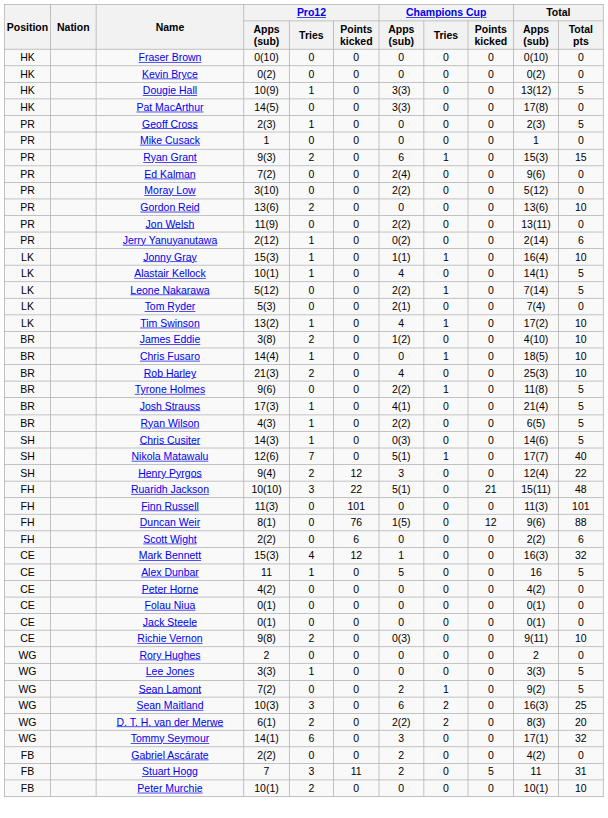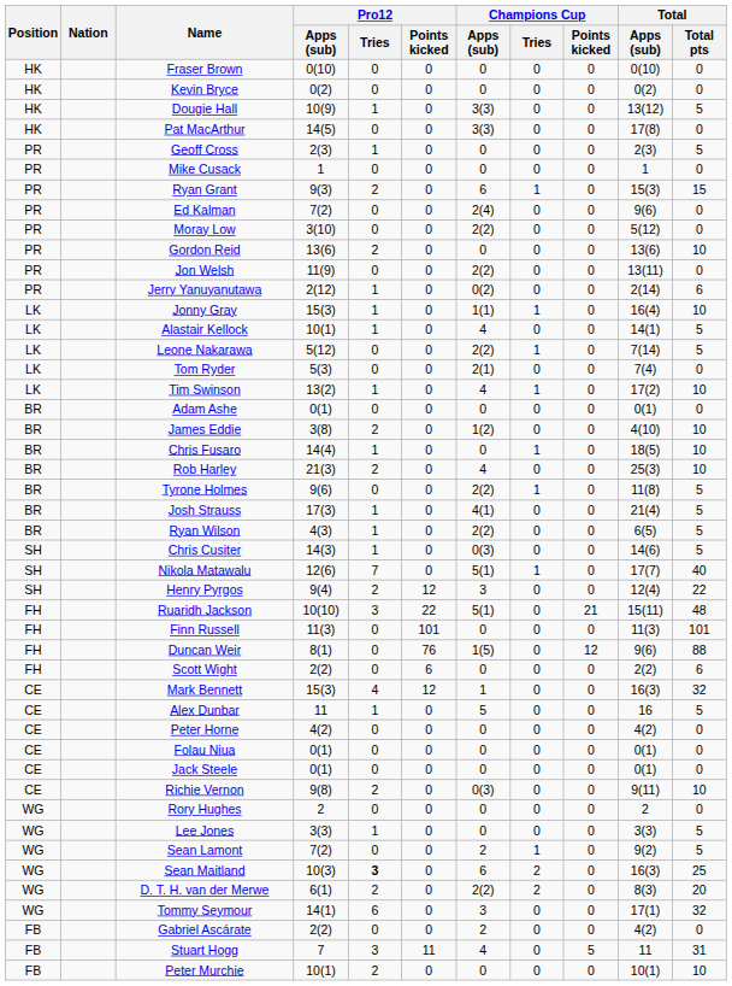 <table class="wikitable" style="font-size: 95%; text-align: center;">
 <tr>
 <th rowspan=2 width=60>Position</th>
 <th rowspan=2 width=60>Nation</th>
 <th rowspan=2 width=220>Name</th>
 <th colspan=3 width=150><a href='#'>Pro12</a></th>
 <th colspan=3 width=150><a href='#'>Champions Cup</a></th>
 <th colspan=2>Total</th>
 </tr>
 <tr>
 <th rowspan=1 style="width:60px;">Apps<br>(sub)</th>
 <th rowspan=1 style="width:60px;">Tries</th>
 <th rowspan=1 style="width:60px;">Points<br>kicked</th>
 <th rowspan=1 style="width:60px;">Apps<br>(sub)</th>
 <th rowspan=1 style="width:60px;">Tries</th>
 <th rowspan=1 style="width:60px;">Points<br>kicked</th>
 <th rowspan=1 style="width:60px;">Apps<br>(sub)</th>
 <th rowspan=1 style="width:60px;">Total pts</th>
 </tr>
 <tr>
 <td>HK</td>
 <td></td>
 <td><a href='#'>Fraser Brown</a></td>
 <td>0(10)</td>
 <td>0</td>
 <td>0</td>
 <td>0</td>
 <td>0</td>
 <td>0</td>
 <td>0(10)</td>
 <td>0</td>
 </tr>
 <tr>
 <td>HK</td>
 <td></td>
 <td><a href='#'>Kevin Bryce</a></td>
 <td>0(2)</td>
 <td>0</td>
 <td>0</td>
 <td>0</td>
 <td>0</td>
 <td>0</td>
 <td>0(2)</td>
 <td>0</td>
 </tr>
 <tr>
 <td>HK</td>
 <td></td>
 <td><a href='#'>Dougie Hall</a></td>
 <td>10(9)</td>
 <td>1</td>
 <td>0</td>
 <td>3(3)</td>
 <td>0</td>
 <td>0</td>
 <td>13(12)</td>
 <td>5</td>
 </tr>
 <tr>
 <td>HK</td>
 <td></td>
 <td><a href='#'>Pat MacArthur</a></td>
 <td>14(5)</td>
 <td>0</td>
 <td>0</td>
 <td>3(3)</td>
 <td>0</td>
 <td>0</td>
 <td>17(8)</td>
 <td>0</td>
 </tr>
 <tr>
 <td>PR</td>
 <td></td>
 <td><a href='#'>Geoff Cross</a></td>
 <td>2(3)</td>
 <td>1</td>
 <td>0</td>
 <td>0</td>
 <td>0</td>
 <td>0</td>
 <td>2(3)</td>
 <td>5</td>
 </tr>
 <tr>
 <td>PR</td>
 <td></td>
 <td><a href='#'>Mike Cusack</a></td>
 <td>1</td>
 <td>0</td>
 <td>0</td>
 <td>0</td>
 <td>0</td>
 <td>0</td>
 <td>1</td>
 <td>0</td>
 </tr>
 <tr>
 <td>PR</td>
 <td></td>
 <td><a href='#'>Ryan Grant</a></td>
 <td>9(3)</td>
 <td>2</td>
 <td>0</td>
 <td>6</td>
 <td>1</td>
 <td>0</td>
 <td>15(3)</td>
 <td>15</td>
 </tr>
 <tr>
 <td>PR</td>
 <td></td>
 <td><a href='#'>Ed Kalman</a></td>
 <td>7(2)</td>
 <td>0</td>
 <td>0</td>
 <td>2(4)</td>
 <td>0</td>
 <td>0</td>
 <td>9(6)</td>
 <td>0</td>
 </tr>
 <tr>
 <td>PR</td>
 <td></td>
 <td><a href='#'>Moray Low</a></td>
 <td>3(10)</td>
 <td>0</td>
 <td>0</td>
 <td>2(2)</td>
 <td>0</td>
 <td>0</td>
 <td>5(12)</td>
 <td>0</td>
 </tr>
 <tr>
 <td>PR</td>
 <td></td>
 <td><a href='#'>Gordon Reid</a></td>
 <td>13(6)</td>
 <td>2</td>
 <td>0</td>
 <td>0</td>
 <td>0</td>
 <td>0</td>
 <td>13(6)</td>
 <td>10</td>
 </tr>
 <tr>
 <td>PR</td>
 <td></td>
 <td><a href='#'>Jon Welsh</a></td>
 <td>11(9)</td>
 <td>0</td>
 <td>0</td>
 <td>2(2)</td>
 <td>0</td>
 <td>0</td>
 <td>13(11)</td>
 <td>0</td>
 </tr>
 <tr>
 <td>PR</td>
 <td></td>
 <td><a href='#'>Jerry Yanuyanutawa</a></td>
 <td>2(12)</td>
 <td>1</td>
 <td>0</td>
 <td>0(2)</td>
 <td>0</td>
 <td>0</td>
 <td>2(14)</td>
 <td>6</td>
 </tr>
 <tr>
 <td>LK</td>
 <td></td>
 <td><a href='#'>Jonny Gray</a></td>
 <td>15(3)</td>
 <td>1</td>
 <td>0</td>
 <td>1(1)</td>
 <td>1</td>
 <td>0</td>
 <td>16(4)</td>
 <td>10</td>
 </tr>
 <tr>
 <td>LK</td>
 <td></td>
 <td><a href='#'>Alastair Kellock</a></td>
 <td>10(1)</td>
 <td>1</td>
 <td>0</td>
 <td>4</td>
 <td>0</td>
 <td>0</td>
 <td>14(1)</td>
 <td>5</td>
 </tr>
 <tr>
 <td>LK</td>
 <td></td>
 <td><a href='#'>Leone Nakarawa</a></td>
 <td>5(12)</td>
 <td>0</td>
 <td>0</td>
 <td>2(2)</td>
 <td>1</td>
 <td>0</td>
 <td>7(14)</td>
 <td>5</td>
 </tr>
 <tr>
 <td>LK</td>
 <td></td>
 <td><a href='#'>Tom Ryder</a></td>
 <td>5(3)</td>
 <td>0</td>
 <td>0</td>
 <td>2(1)</td>
 <td>0</td>
 <td>0</td>
 <td>7(4)</td>
 <td>0</td>
 </tr>
 <tr>
 <td>LK</td>
 <td></td>
 <td><a href='#'>Tim Swinson</a></td>
 <td>13(2)</td>
 <td>1</td>
 <td>0</td>
 <td>4</td>
 <td>1</td>
 <td>0</td>
 <td>17(2)</td>
 <td>10</td>
+</tr>
+<tr>
+<td>BR</td>
+<td></td>
+<td><a href='#'>Adam Ashe</a></td>
+<td>0(1)</td>
+<td>0</td>
+<td>0</td>
+<td>0</td>
+<td>0</td>
+<td>0</td>
+<td>0(1)</td>
+<td>0</td>
 </tr>
 <tr>
 <td>BR</td>
 <td></td>
 <td><a href='#'>James Eddie</a></td>
 <td>3(8)</td>
 <td>2</td>
 <td>0</td>
 <td>1(2)</td>
 <td>0</td>
 <td>0</td>
 <td>4(10)</td>
 <td>10</td>
 </tr>
 <tr>
 <td>BR</td>
 <td></td>
 <td><a href='#'>Chris Fusaro</a></td>
 <td>14(4)</td>
 <td>1</td>
 <td>0</td>
 <td>0</td>
 <td>1</td>
 <td>0</td>
 <td>18(5)</td>
 <td>10</td>
 </tr>
 <tr>
 <td>BR</td>
 <td></td>
 <td><a href='#'>Rob Harley</a></td>
 <td>21(3)</td>
 <td>2</td>
 <td>0</td>
 <td>4</td>
 <td>0</td>
 <td>0</td>
 <td>25(3)</td>
 <td>10</td>
 </tr>
 <tr>
 <td>BR</td>
 <td></td>
 <td><a href='#'>Tyrone Holmes</a></td>
 <td>9(6)</td>
 <td>0</td>
 <td>0</td>
 <td>2(2)</td>
 <td>1</td>
 <td>0</td>
 <td>11(8)</td>
 <td>5</td>
 </tr>
 <tr>
 <td>BR</td>
 <td></td>
 <td><a href='#'>Josh Strauss</a></td>
 <td>17(3)</td>
 <td>1</td>
 <td>0</td>
 <td>4(1)</td>
 <td>0</td>
 <td>0</td>
 <td>21(4)</td>
 <td>5</td>
 </tr>
 <tr>
 <td>BR</td>
 <td></td>
 <td><a href='#'>Ryan Wilson</a></td>
 <td>4(3)</td>
 <td>1</td>
 <td>0</td>
 <td>2(2)</td>
 <td>0</td>
 <td>0</td>
 <td>6(5)</td>
 <td>5</td>
 </tr>
 <tr>
 <td>SH</td>
 <td></td>
 <td><a href='#'>Chris Cusiter</a></td>
 <td>14(3)</td>
 <td>1</td>
 <td>0</td>
 <td>0(3)</td>
 <td>0</td>
 <td>0</td>
 <td>14(6)</td>
 <td>5</td>
 </tr>
 <tr>
 <td>SH</td>
 <td></td>
 <td><a href='#'>Nikola Matawalu</a></td>
 <td>12(6)</td>
 <td>7</td>
 <td>0</td>
 <td>5(1)</td>
 <td>1</td>
 <td>0</td>
 <td>17(7)</td>
 <td>40</td>
 </tr>
 <tr>
 <td>SH</td>
 <td></td>
 <td><a href='#'>Henry Pyrgos</a></td>
 <td>9(4)</td>
 <td>2</td>
 <td>12</td>
 <td>3</td>
 <td>0</td>
 <td>0</td>
 <td>12(4)</td>
 <td>22</td>
 </tr>
 <tr>
 <td>FH</td>
 <td></td>
 <td><a href='#'>Ruaridh Jackson</a></td>
 <td>10(10)</td>
 <td>3</td>
 <td>22</td>
 <td>5(1)</td>
 <td>0</td>
 <td>21</td>
 <td>15(11)</td>
 <td>48</td>
 </tr>
 <tr>
 <td>FH</td>
 <td></td>
 <td><a href='#'>Finn Russell</a></td>
 <td>11(3)</td>
 <td>0</td>
 <td>101</td>
 <td>0</td>
 <td>0</td>
 <td>0</td>
 <td>11(3)</td>
 <td>101</td>
 </tr>
 <tr>
 <td>FH</td>
 <td></td>
 <td><a href='#'>Duncan Weir</a></td>
 <td>8(1)</td>
 <td>0</td>
 <td>76</td>
 <td>1(5)</td>
 <td>0</td>
 <td>12</td>
 <td>9(6)</td>
 <td>88</td>
 </tr>
 <tr>
 <td>FH</td>
 <td></td>
 <td><a href='#'>Scott Wight</a></td>
 <td>2(2)</td>
 <td>0</td>
 <td>6</td>
 <td>0</td>
 <td>0</td>
 <td>0</td>
 <td>2(2)</td>
 <td>6</td>
 </tr>
 <tr>
 <td>CE</td>
 <td></td>
 <td><a href='#'>Mark Bennett</a></td>
 <td>15(3)</td>
 <td>4</td>
 <td>12</td>
 <td>1</td>
 <td>0</td>
 <td>0</td>
 <td>16(3)</td>
 <td>32</td>
 </tr>
 <tr>
 <td>CE</td>
 <td></td>
 <td><a href='#'>Alex Dunbar</a></td>
 <td>11</td>
 <td>1</td>
 <td>0</td>
 <td>5</td>
 <td>0</td>
 <td>0</td>
 <td>16</td>
 <td>5</td>
 </tr>
 <tr>
 <td>CE</td>
 <td></td>
 <td><a href='#'>Peter Horne</a></td>
 <td>4(2)</td>
 <td>0</td>
 <td>0</td>
 <td>0</td>
 <td>0</td>
 <td>0</td>
 <td>4(2)</td>
 <td>0</td>
 </tr>
 <tr>
 <td>CE</td>
 <td></td>
 <td><a href='#'>Folau Niua</a></td>
 <td>0(1)</td>
 <td>0</td>
 <td>0</td>
 <td>0</td>
 <td>0</td>
 <td>0</td>
 <td>0(1)</td>
 <td>0</td>
 </tr>
 <tr>
 <td>CE</td>
 <td></td>
 <td><a href='#'>Jack Steele</a></td>
 <td>0(1)</td>
 <td>0</td>
 <td>0</td>
 <td>0</td>
 <td>0</td>
 <td>0</td>
 <td>0(1)</td>
 <td>0</td>
 </tr>
 <tr>
 <td>CE</td>
 <td></td>
 <td><a href='#'>Richie Vernon</a></td>
 <td>9(8)</td>
 <td>2</td>
 <td>0</td>
 <td>0(3)</td>
 <td>0</td>
 <td>0</td>
 <td>9(11)</td>
 <td>10</td>
 </tr>
 <tr>
 <td>WG</td>
 <td></td>
 <td><a href='#'>Rory Hughes</a></td>
 <td>2</td>
 <td>0</td>
 <td>0</td>
 <td>0</td>
 <td>0</td>
 <td>0</td>
 <td>2</td>
 <td>0</td>
 </tr>
 <tr>
 <td>WG</td>
 <td></td>
 <td><a href='#'>Lee Jones</a></td>
 <td>3(3)</td>
 <td>1</td>
 <td>0</td>
 <td>0</td>
 <td>0</td>
 <td>0</td>
 <td>3(3)</td>
 <td>5</td>
 </tr>
 <tr>
 <td>WG</td>
 <td></td>
 <td><a href='#'>Sean Lamont</a></td>
 <td>7(2)</td>
 <td>0</td>
 <td>0</td>
 <td>2</td>
 <td>1</td>
 <td>0</td>
 <td>9(2)</td>
 <td>5</td>
 </tr>
 <tr>
 <td>WG</td>
 <td></td>
 <td><a href='#'>Sean Maitland</a></td>
 <td>10(3)</td>
-<td>3</td>
+<td><strong>3</strong></td>
 <td>0</td>
 <td>6</td>
 <td>2</td>
 <td>0</td>
 <td>16(3)</td>
 <td>25</td>
 </tr>
 <tr>
 <td>WG</td>
 <td></td>
 <td><a href='#'>D. T. H. van der Merwe</a></td>
 <td>6(1)</td>
 <td>2</td>
 <td>0</td>
 <td>2(2)</td>
 <td>2</td>
 <td>0</td>
 <td>8(3)</td>
 <td>20</td>
 </tr>
 <tr>
 <td>WG</td>
 <td></td>
 <td><a href='#'>Tommy Seymour</a></td>
 <td>14(1)</td>
 <td>6</td>
 <td>0</td>
 <td>3</td>
 <td>0</td>
 <td>0</td>
 <td>17(1)</td>
 <td>32</td>
 </tr>
 <tr>
 <td>FB</td>
 <td></td>
 <td><a href='#'>Gabriel Ascárate</a></td>
 <td>2(2)</td>
 <td>0</td>
 <td>0</td>
 <td>2</td>
 <td>0</td>
 <td>0</td>
 <td>4(2)</td>
 <td>0</td>
 </tr>
 <tr>
 <td>FB</td>
 <td></td>
 <td><a href='#'>Stuart Hogg</a></td>
 <td>7</td>
 <td>3</td>
 <td>11</td>
-<td>2</td>
+<td>4</td>
 <td>0</td>
 <td>5</td>
 <td>11</td>
 <td>31</td>
 </tr>
 <tr>
 <td>FB</td>
 <td></td>
 <td><a href='#'>Peter Murchie</a></td>
 <td>10(1)</td>
 <td>2</td>
 <td>0</td>
 <td>0</td>
 <td>0</td>
 <td>0</td>
 <td>10(1)</td>
 <td>10</td>
 </tr>
 </table>
